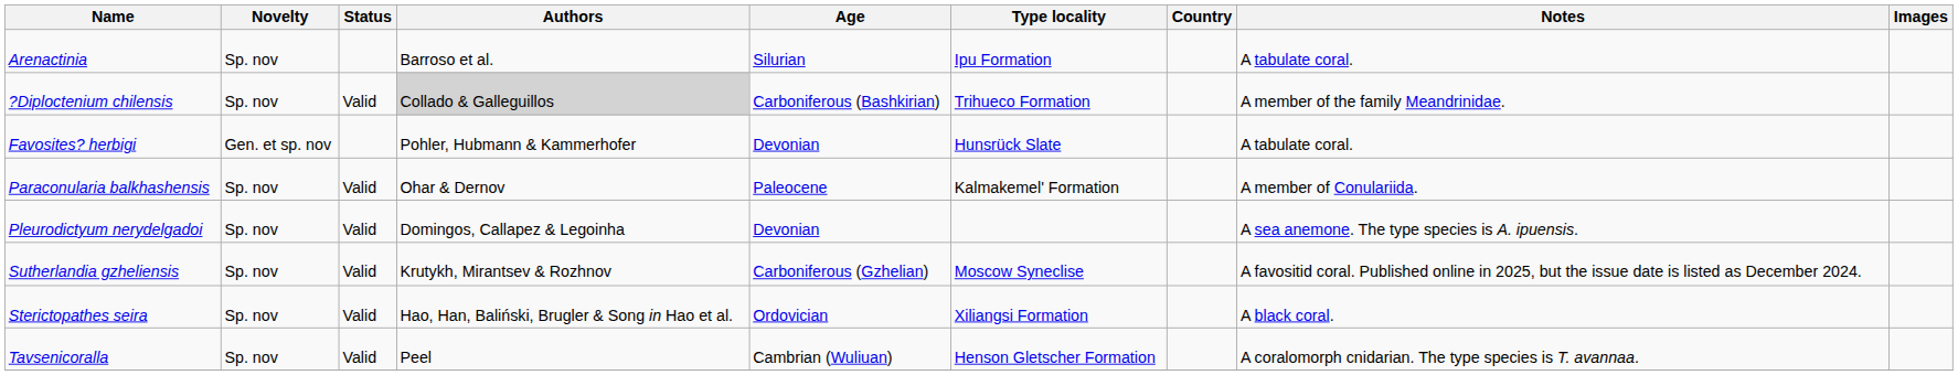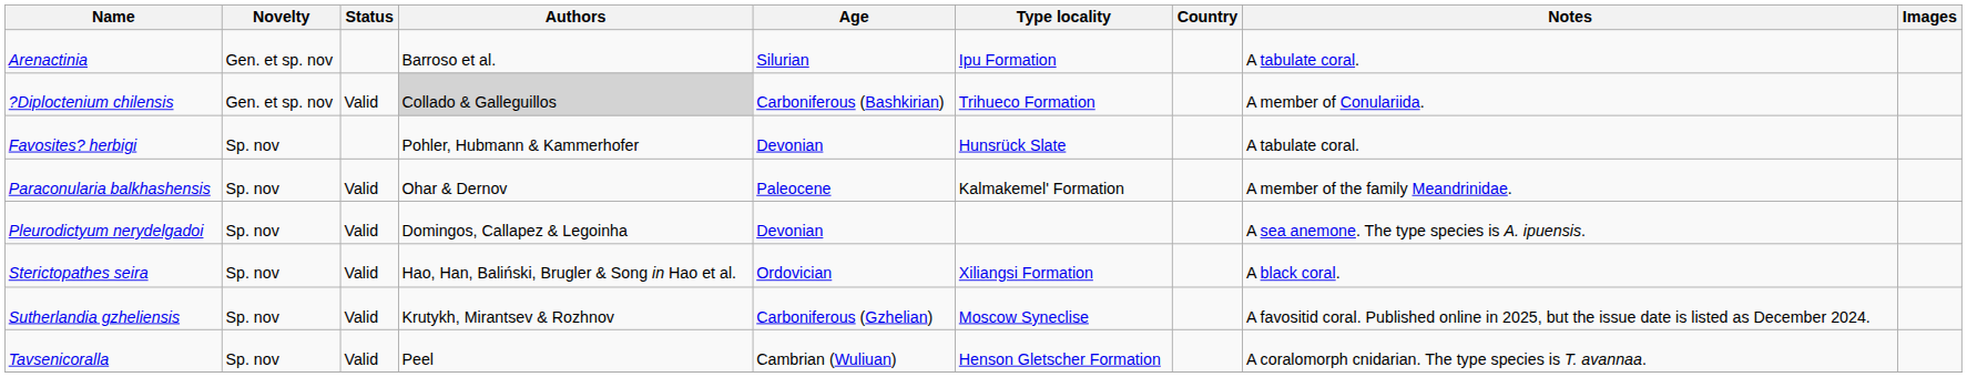 <table class="wikitable sortable" align="center" width="100%">
 <tr>
 <th>Name</th>
 <th>Novelty</th>
 <th>Status</th>
 <th>Authors</th>
 <th>Age</th>
 <th>Type locality</th>
 <th>Country</th>
 <th>Notes</th>
 <th>Images</th>
 </tr>
 <tr>
 <td><br><em><a href='#'>Arenactinia</a></em></td>
-<td><br>Sp. nov</td>
+<td><br>Gen. et sp. nov</td>
 <td></td>
 <td><br>Barroso et al.</td>
 <td><br><a href='#'>Silurian</a></td>
 <td><br><a href='#'>Ipu Formation</a></td>
 <td><br></td>
 <td><br>A <a href='#'>tabulate coral</a>.</td>
 <td></td>
 </tr>
 <tr>
 <td><br><em><a href='#'>?Diploctenium chilensis</a></em></td>
-<td><br>Sp. nov</td>
+<td><br>Gen. et sp. nov</td>
 <td><br>Valid</td>
 <td style="background: lightgrey;"><br>Collado & Galleguillos</td>
 <td><br><a href='#'>Carboniferous</a> (<a href='#'>Bashkirian</a>)</td>
 <td><br><a href='#'>Trihueco Formation</a></td>
 <td><br></td>
-<td><br>A member of the family <a href='#'>Meandrinidae</a>.</td>
+<td><br>A member of <a href='#'>Conulariida</a>.</td>
 <td></td>
 </tr>
 <tr>
 <td><br><em><a href='#'>Favosites? herbigi</a></em></td>
-<td><br>Gen. et sp. nov</td>
+<td><br>Sp. nov</td>
 <td></td>
 <td><br>Pohler, Hubmann & Kammerhofer</td>
 <td><br><a href='#'>Devonian</a></td>
 <td><br><a href='#'>Hunsrück Slate</a></td>
 <td><br></td>
 <td><br>A tabulate coral.</td>
 <td></td>
 </tr>
 <tr>
 <td><br><em><a href='#'>Paraconularia balkhashensis</a></em></td>
 <td><br>Sp. nov</td>
 <td><br>Valid</td>
 <td><br>Ohar & Dernov</td>
 <td><br><a href='#'>Paleocene</a></td>
 <td><br>Kalmakemel' Formation</td>
 <td><br></td>
-<td><br>A member of <a href='#'>Conulariida</a>.</td>
+<td><br>A member of the family <a href='#'>Meandrinidae</a>.</td>
 <td></td>
 </tr>
 <tr>
 <td><br><em><a href='#'>Pleurodictyum nerydelgadoi</a></em></td>
 <td><br>Sp. nov</td>
 <td><br>Valid</td>
 <td><br>Domingos, Callapez & Legoinha</td>
 <td><br><a href='#'>Devonian</a></td>
 <td></td>
 <td><br></td>
 <td><br>A <a href='#'>sea anemone</a>. The type species is <em>A. ipuensis</em>.</td>
 <td></td>
 </tr>
 <tr>
+<td><br><em><a href='#'>Sterictopathes seira</a></em></td>
+<td><br>Sp. nov</td>
+<td><br>Valid</td>
+<td><br>Hao, Han, Baliński, Brugler & Song <em>in</em> Hao et al.</td>
+<td><br><a href='#'>Ordovician</a></td>
+<td><br><a href='#'>Xiliangsi Formation</a></td>
+<td><br></td>
+<td><br>A <a href='#'>black coral</a>.</td>
+<td></td>
+</tr>
+<tr>
 <td><br><em><a href='#'>Sutherlandia gzheliensis</a></em></td>
 <td><br>Sp. nov</td>
 <td><br>Valid</td>
 <td><br>Krutykh, Mirantsev & Rozhnov</td>
 <td><br><a href='#'>Carboniferous</a> (<a href='#'>Gzhelian</a>)</td>
 <td><br><a href='#'>Moscow Syneclise</a></td>
 <td><br></td>
 <td><br>A favositid coral. Published online in 2025, but the issue date is listed as December 2024.</td>
-<td></td>
-</tr>
-<tr>
-<td><br><em><a href='#'>Sterictopathes seira</a></em></td>
-<td><br>Sp. nov</td>
-<td><br>Valid</td>
-<td><br>Hao, Han, Baliński, Brugler & Song <em>in</em> Hao et al.</td>
-<td><br><a href='#'>Ordovician</a></td>
-<td><br><a href='#'>Xiliangsi Formation</a></td>
-<td><br></td>
-<td><br>A <a href='#'>black coral</a>.</td>
 <td></td>
 </tr>
 <tr>
 <td><br><em><a href='#'>Tavsenicoralla</a></em></td>
 <td><br>Sp. nov</td>
 <td><br>Valid</td>
 <td><br>Peel</td>
 <td><br>Cambrian (<a href='#'>Wuliuan</a>)</td>
 <td><br><a href='#'>Henson Gletscher Formation</a></td>
 <td><br></td>
 <td><br>A coralomorph cnidarian. The type species is <em>T. avannaa</em>.</td>
 <td></td>
 </tr>
 <tr>
 </tr>
 </table>
